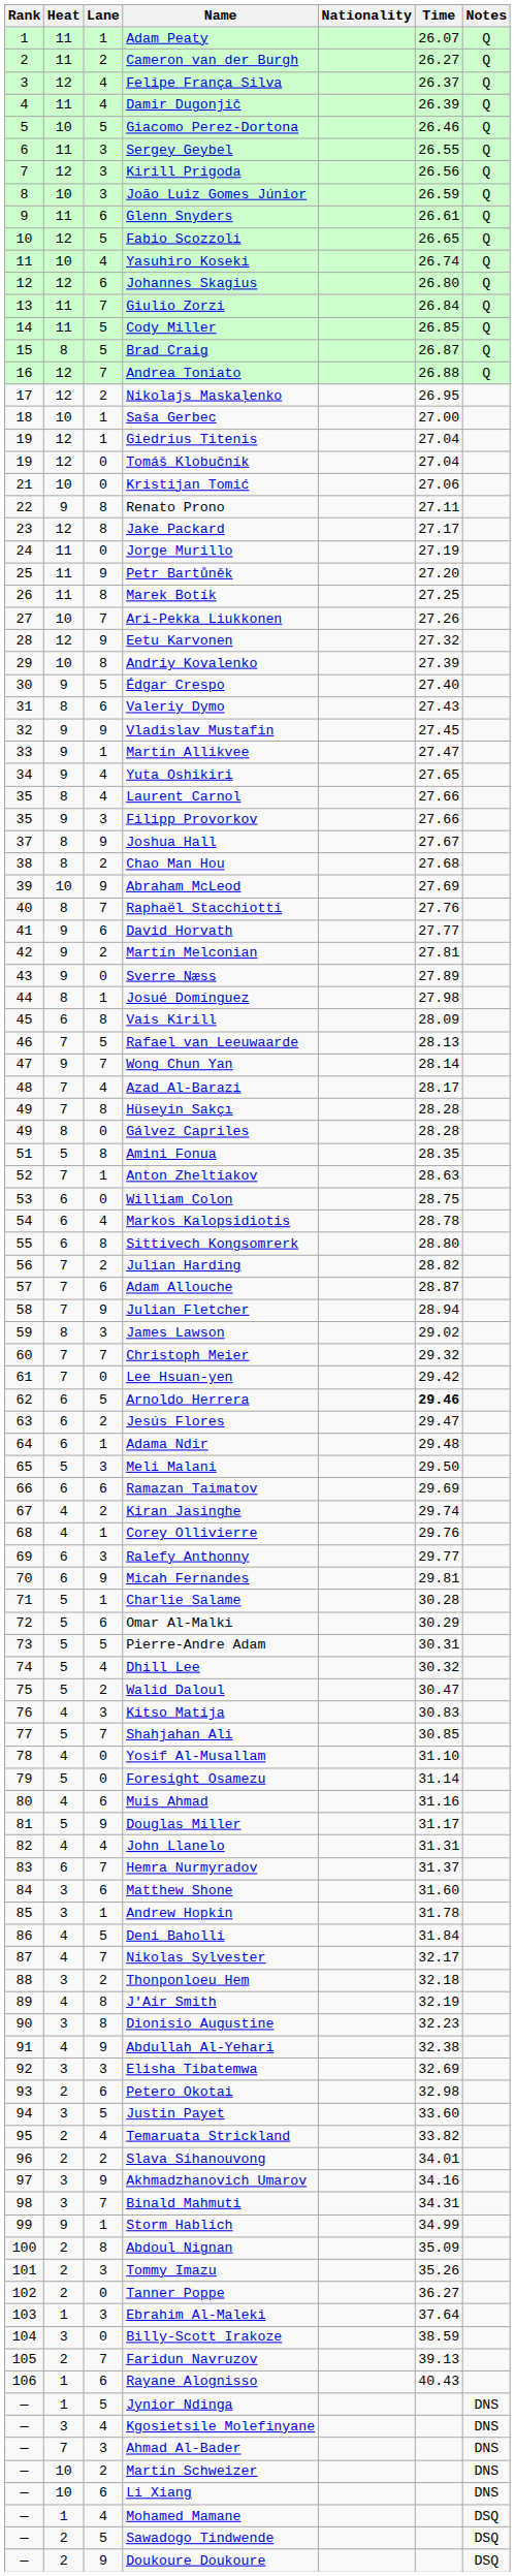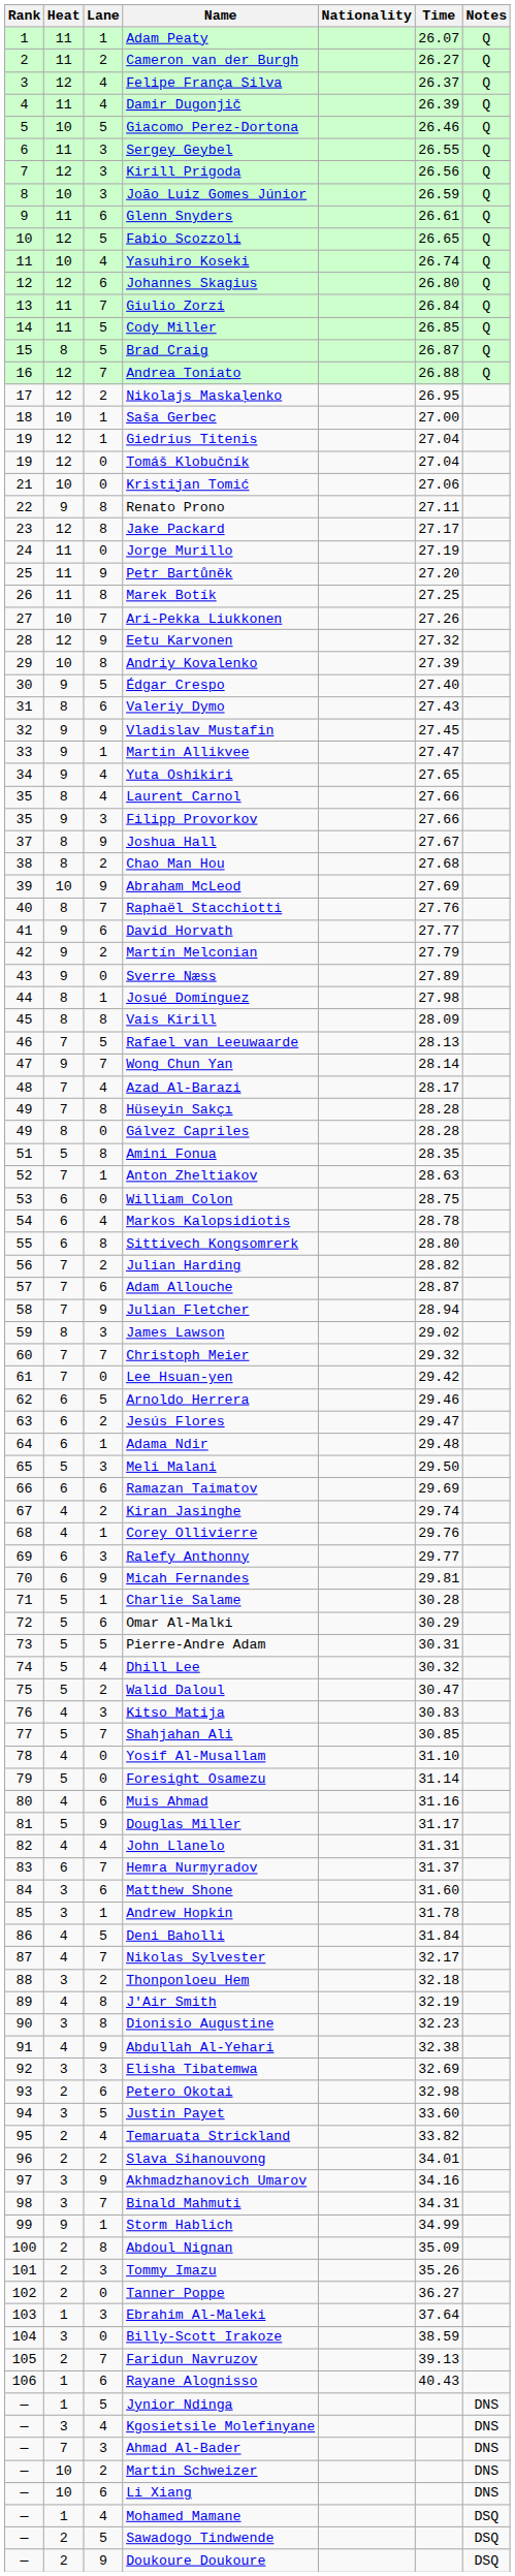 <table class="wikitable sortable" style="text-align:center">
 <tr>
 <th>Rank</th>
 <th>Heat</th>
 <th>Lane</th>
 <th>Name</th>
 <th>Nationality</th>
 <th>Time</th>
 <th>Notes</th>
 </tr>
 <tr bgcolor=ccffcc>
 <td>1</td>
 <td>11</td>
 <td>1</td>
 <td align=left><a href='#'>Adam Peaty</a></td>
 <td align=left></td>
 <td>26.07</td>
 <td>Q</td>
 </tr>
 <tr bgcolor=ccffcc>
 <td>2</td>
 <td>11</td>
 <td>2</td>
 <td align=left><a href='#'>Cameron van der Burgh</a></td>
 <td align=left></td>
 <td>26.27</td>
 <td>Q</td>
 </tr>
 <tr bgcolor=ccffcc>
 <td>3</td>
 <td>12</td>
 <td>4</td>
 <td align=left><a href='#'>Felipe França Silva</a></td>
 <td align=left></td>
 <td>26.37</td>
 <td>Q</td>
 </tr>
 <tr bgcolor=ccffcc>
 <td>4</td>
 <td>11</td>
 <td>4</td>
 <td align=left><a href='#'>Damir Dugonjič</a></td>
 <td align=left></td>
 <td>26.39</td>
 <td>Q</td>
 </tr>
 <tr bgcolor=ccffcc>
 <td>5</td>
 <td>10</td>
 <td>5</td>
 <td align=left><a href='#'>Giacomo Perez-Dortona</a></td>
 <td align=left></td>
 <td>26.46</td>
 <td>Q</td>
 </tr>
 <tr bgcolor=ccffcc>
 <td>6</td>
 <td>11</td>
 <td>3</td>
 <td align=left><a href='#'>Sergey Geybel</a></td>
 <td align=left></td>
 <td>26.55</td>
 <td>Q</td>
 </tr>
 <tr bgcolor=ccffcc>
 <td>7</td>
 <td>12</td>
 <td>3</td>
 <td align=left><a href='#'>Kirill Prigoda</a></td>
 <td align=left></td>
 <td>26.56</td>
 <td>Q</td>
 </tr>
 <tr bgcolor=ccffcc>
 <td>8</td>
 <td>10</td>
 <td>3</td>
 <td align=left><a href='#'>João Luiz Gomes Júnior</a></td>
 <td align=left></td>
 <td>26.59</td>
 <td>Q</td>
 </tr>
 <tr bgcolor=ccffcc>
 <td>9</td>
 <td>11</td>
 <td>6</td>
 <td align=left><a href='#'>Glenn Snyders</a></td>
 <td align=left></td>
 <td>26.61</td>
 <td>Q</td>
 </tr>
 <tr bgcolor=ccffcc>
 <td>10</td>
 <td>12</td>
 <td>5</td>
 <td align=left><a href='#'>Fabio Scozzoli</a></td>
 <td align=left></td>
 <td>26.65</td>
 <td>Q</td>
 </tr>
 <tr bgcolor=ccffcc>
 <td>11</td>
 <td>10</td>
 <td>4</td>
 <td align=left><a href='#'>Yasuhiro Koseki</a></td>
 <td align=left></td>
 <td>26.74</td>
 <td>Q</td>
 </tr>
 <tr bgcolor=ccffcc>
 <td>12</td>
 <td>12</td>
 <td>6</td>
 <td align=left><a href='#'>Johannes Skagius</a></td>
 <td align=left></td>
 <td>26.80</td>
 <td>Q</td>
 </tr>
 <tr bgcolor=ccffcc>
 <td>13</td>
 <td>11</td>
 <td>7</td>
 <td align=left><a href='#'>Giulio Zorzi</a></td>
 <td align=left></td>
 <td>26.84</td>
 <td>Q</td>
 </tr>
 <tr bgcolor=ccffcc>
 <td>14</td>
 <td>11</td>
 <td>5</td>
 <td align=left><a href='#'>Cody Miller</a></td>
 <td align=left></td>
 <td>26.85</td>
 <td>Q</td>
 </tr>
 <tr bgcolor=ccffcc>
 <td>15</td>
 <td>8</td>
 <td>5</td>
 <td align=left><a href='#'>Brad Craig</a></td>
 <td align=left></td>
 <td>26.87</td>
 <td>Q</td>
 </tr>
 <tr bgcolor=ccffcc>
 <td>16</td>
 <td>12</td>
 <td>7</td>
 <td align=left><a href='#'>Andrea Toniato</a></td>
 <td align=left></td>
 <td>26.88</td>
 <td>Q</td>
 </tr>
 <tr>
 <td>17</td>
 <td>12</td>
 <td>2</td>
 <td align=left><a href='#'>Nikolajs Maskaļenko</a></td>
 <td align=left></td>
 <td>26.95</td>
 <td></td>
 </tr>
 <tr>
 <td>18</td>
 <td>10</td>
 <td>1</td>
 <td align=left><a href='#'>Saša Gerbec</a></td>
 <td align=left></td>
 <td>27.00</td>
 <td></td>
 </tr>
 <tr>
 <td>19</td>
 <td>12</td>
 <td>1</td>
 <td align=left><a href='#'>Giedrius Titenis</a></td>
 <td align=left></td>
 <td>27.04</td>
 <td></td>
 </tr>
 <tr>
 <td>19</td>
 <td>12</td>
 <td>0</td>
 <td align=left><a href='#'>Tomáš Klobučník</a></td>
 <td align=left></td>
 <td>27.04</td>
 <td></td>
 </tr>
 <tr>
 <td>21</td>
 <td>10</td>
 <td>0</td>
 <td align=left><a href='#'>Kristijan Tomić</a></td>
 <td align=left></td>
 <td>27.06</td>
 <td></td>
 </tr>
 <tr>
 <td>22</td>
 <td>9</td>
 <td>8</td>
 <td align=left>Renato Prono</td>
 <td align=left></td>
 <td>27.11</td>
 <td></td>
 </tr>
 <tr>
 <td>23</td>
 <td>12</td>
 <td>8</td>
 <td align=left><a href='#'>Jake Packard</a></td>
 <td align=left></td>
 <td>27.17</td>
 <td></td>
 </tr>
 <tr>
 <td>24</td>
 <td>11</td>
 <td>0</td>
 <td align=left><a href='#'>Jorge Murillo</a></td>
 <td align=left></td>
 <td>27.19</td>
 <td></td>
 </tr>
 <tr>
 <td>25</td>
 <td>11</td>
 <td>9</td>
 <td align=left><a href='#'>Petr Bartůněk</a></td>
 <td align=left></td>
 <td>27.20</td>
 <td></td>
 </tr>
 <tr>
 <td>26</td>
 <td>11</td>
 <td>8</td>
 <td align=left><a href='#'>Marek Botík</a></td>
 <td align=left></td>
 <td>27.25</td>
 <td></td>
 </tr>
 <tr>
 <td>27</td>
 <td>10</td>
 <td>7</td>
 <td align=left><a href='#'>Ari-Pekka Liukkonen</a></td>
 <td align=left></td>
 <td>27.26</td>
 <td></td>
 </tr>
 <tr>
 <td>28</td>
 <td>12</td>
 <td>9</td>
 <td align=left><a href='#'>Eetu Karvonen</a></td>
 <td align=left></td>
 <td>27.32</td>
 <td></td>
 </tr>
 <tr>
 <td>29</td>
 <td>10</td>
 <td>8</td>
 <td align=left><a href='#'>Andriy Kovalenko</a></td>
 <td align=left></td>
 <td>27.39</td>
 <td></td>
 </tr>
 <tr>
 <td>30</td>
 <td>9</td>
 <td>5</td>
 <td align=left><a href='#'>Édgar Crespo</a></td>
 <td align=left></td>
 <td>27.40</td>
 <td></td>
 </tr>
 <tr>
 <td>31</td>
 <td>8</td>
 <td>6</td>
 <td align=left><a href='#'>Valeriy Dymo</a></td>
 <td align=left></td>
 <td>27.43</td>
 <td></td>
 </tr>
 <tr>
 <td>32</td>
 <td>9</td>
 <td>9</td>
 <td align=left><a href='#'>Vladislav Mustafin</a></td>
 <td align=left></td>
 <td>27.45</td>
 <td></td>
 </tr>
 <tr>
 <td>33</td>
 <td>9</td>
 <td>1</td>
 <td align=left><a href='#'>Martin Allikvee</a></td>
 <td align=left></td>
 <td>27.47</td>
 <td></td>
 </tr>
 <tr>
 <td>34</td>
 <td>9</td>
 <td>4</td>
 <td align=left><a href='#'>Yuta Oshikiri</a></td>
 <td align=left></td>
 <td>27.65</td>
 <td></td>
 </tr>
 <tr>
 <td>35</td>
 <td>8</td>
 <td>4</td>
 <td align=left><a href='#'>Laurent Carnol</a></td>
 <td align=left></td>
 <td>27.66</td>
 <td></td>
 </tr>
 <tr>
 <td>35</td>
 <td>9</td>
 <td>3</td>
 <td align=left><a href='#'>Filipp Provorkov</a></td>
 <td align=left></td>
 <td>27.66</td>
 <td></td>
 </tr>
 <tr>
 <td>37</td>
 <td>8</td>
 <td>9</td>
 <td align=left><a href='#'>Joshua Hall</a></td>
 <td align=left></td>
 <td>27.67</td>
 <td></td>
 </tr>
 <tr>
 <td>38</td>
 <td>8</td>
 <td>2</td>
 <td align=left><a href='#'>Chao Man Hou</a></td>
 <td align=left></td>
 <td>27.68</td>
 <td></td>
 </tr>
 <tr>
 <td>39</td>
 <td>10</td>
 <td>9</td>
 <td align=left><a href='#'>Abraham McLeod</a></td>
 <td align=left></td>
 <td>27.69</td>
 <td></td>
 </tr>
 <tr>
 <td>40</td>
 <td>8</td>
 <td>7</td>
 <td align=left><a href='#'>Raphaël Stacchiotti</a></td>
 <td align=left></td>
 <td>27.76</td>
 <td></td>
 </tr>
 <tr>
 <td>41</td>
 <td>9</td>
 <td>6</td>
 <td align=left><a href='#'>David Horvath</a></td>
 <td align=left></td>
 <td>27.77</td>
 <td></td>
 </tr>
 <tr>
 <td>42</td>
 <td>9</td>
 <td>2</td>
 <td align=left><a href='#'>Martín Melconian</a></td>
 <td align=left></td>
-<td>27.81</td>
+<td>27.79</td>
 <td></td>
 </tr>
 <tr>
 <td>43</td>
 <td>9</td>
 <td>0</td>
 <td align=left><a href='#'>Sverre Næss</a></td>
 <td align=left></td>
 <td>27.89</td>
 <td></td>
 </tr>
 <tr>
 <td>44</td>
 <td>8</td>
 <td>1</td>
 <td align=left><a href='#'>Josué Domínguez</a></td>
 <td align=left></td>
 <td>27.98</td>
 <td></td>
 </tr>
 <tr>
 <td>45</td>
-<td>6</td>
+<td>8</td>
 <td>8</td>
 <td align=left><a href='#'>Vais Kirill</a></td>
 <td align=left></td>
 <td>28.09</td>
 <td></td>
 </tr>
 <tr>
 <td>46</td>
 <td>7</td>
 <td>5</td>
 <td align=left><a href='#'>Rafael van Leeuwaarde</a></td>
 <td align=left></td>
 <td>28.13</td>
 <td></td>
 </tr>
 <tr>
 <td>47</td>
 <td>9</td>
 <td>7</td>
 <td align=left><a href='#'>Wong Chun Yan</a></td>
 <td align=left></td>
 <td>28.14</td>
 <td></td>
 </tr>
 <tr>
 <td>48</td>
 <td>7</td>
 <td>4</td>
 <td align=left><a href='#'>Azad Al-Barazi</a></td>
 <td align=left></td>
 <td>28.17</td>
 <td></td>
 </tr>
 <tr>
 <td>49</td>
 <td>7</td>
 <td>8</td>
 <td align=left><a href='#'>Hüseyin Sakçı</a></td>
 <td align=left></td>
 <td>28.28</td>
 <td></td>
 </tr>
 <tr>
 <td>49</td>
 <td>8</td>
 <td>0</td>
 <td align=left><a href='#'>Gálvez Capriles</a></td>
 <td align=left></td>
 <td>28.28</td>
 <td></td>
 </tr>
 <tr>
 <td>51</td>
 <td>5</td>
 <td>8</td>
 <td align=left><a href='#'>Amini Fonua</a></td>
 <td align=left></td>
 <td>28.35</td>
 <td></td>
 </tr>
 <tr>
 <td>52</td>
 <td>7</td>
 <td>1</td>
 <td align=left><a href='#'>Anton Zheltiakov</a></td>
 <td align=left></td>
 <td>28.63</td>
 <td></td>
 </tr>
 <tr>
 <td>53</td>
 <td>6</td>
 <td>0</td>
 <td align=left><a href='#'>William Colon</a></td>
 <td align=left></td>
 <td>28.75</td>
 <td></td>
 </tr>
 <tr>
 <td>54</td>
 <td>6</td>
 <td>4</td>
 <td align=left><a href='#'>Markos Kalopsidiotis</a></td>
 <td align=left></td>
 <td>28.78</td>
 <td></td>
 </tr>
 <tr>
 <td>55</td>
 <td>6</td>
 <td>8</td>
 <td align=left><a href='#'>Sittivech Kongsomrerk</a></td>
 <td align=left></td>
 <td>28.80</td>
 <td></td>
 </tr>
 <tr>
 <td>56</td>
 <td>7</td>
 <td>2</td>
 <td align=left><a href='#'>Julian Harding</a></td>
 <td align=left></td>
 <td>28.82</td>
 <td></td>
 </tr>
 <tr>
 <td>57</td>
 <td>7</td>
 <td>6</td>
 <td align=left><a href='#'>Adam Allouche</a></td>
 <td align=left></td>
 <td>28.87</td>
 <td></td>
 </tr>
 <tr>
 <td>58</td>
 <td>7</td>
 <td>9</td>
 <td align=left><a href='#'>Julian Fletcher</a></td>
 <td align=left></td>
 <td>28.94</td>
 <td></td>
 </tr>
 <tr>
 <td>59</td>
 <td>8</td>
 <td>3</td>
 <td align=left><a href='#'>James Lawson</a></td>
 <td align=left></td>
 <td>29.02</td>
 <td></td>
 </tr>
 <tr>
 <td>60</td>
 <td>7</td>
 <td>7</td>
 <td align=left><a href='#'>Christoph Meier</a></td>
 <td align=left></td>
 <td>29.32</td>
 <td></td>
 </tr>
 <tr>
 <td>61</td>
 <td>7</td>
 <td>0</td>
 <td align=left><a href='#'>Lee Hsuan-yen</a></td>
 <td align=left></td>
 <td>29.42</td>
 <td></td>
 </tr>
 <tr>
 <td>62</td>
 <td>6</td>
 <td>5</td>
 <td align=left><a href='#'>Arnoldo Herrera</a></td>
 <td align=left></td>
-<td><strong>29.46</strong></td>
+<td>29.46</td>
 <td></td>
 </tr>
 <tr>
 <td>63</td>
 <td>6</td>
 <td>2</td>
 <td align=left><a href='#'>Jesús Flores</a></td>
 <td align=left></td>
 <td>29.47</td>
 <td></td>
 </tr>
 <tr>
 <td>64</td>
 <td>6</td>
 <td>1</td>
 <td align=left><a href='#'>Adama Ndir</a></td>
 <td align=left></td>
 <td>29.48</td>
 <td></td>
 </tr>
 <tr>
 <td>65</td>
 <td>5</td>
 <td>3</td>
 <td align=left><a href='#'>Meli Malani</a></td>
 <td align=left></td>
 <td>29.50</td>
 <td></td>
 </tr>
 <tr>
 <td>66</td>
 <td>6</td>
 <td>6</td>
 <td align=left><a href='#'>Ramazan Taimatov</a></td>
 <td align=left></td>
 <td>29.69</td>
 <td></td>
 </tr>
 <tr>
 <td>67</td>
 <td>4</td>
 <td>2</td>
 <td align=left><a href='#'>Kiran Jasinghe</a></td>
 <td align=left></td>
 <td>29.74</td>
 <td></td>
 </tr>
 <tr>
 <td>68</td>
 <td>4</td>
 <td>1</td>
 <td align=left><a href='#'>Corey Ollivierre</a></td>
 <td align=left></td>
 <td>29.76</td>
 <td></td>
 </tr>
 <tr>
 <td>69</td>
 <td>6</td>
 <td>3</td>
 <td align=left><a href='#'>Ralefy Anthonny</a></td>
 <td align=left></td>
 <td>29.77</td>
 <td></td>
 </tr>
 <tr>
 <td>70</td>
 <td>6</td>
 <td>9</td>
 <td align=left><a href='#'>Micah Fernandes</a></td>
 <td align=left></td>
 <td>29.81</td>
 <td></td>
 </tr>
 <tr>
 <td>71</td>
 <td>5</td>
 <td>1</td>
 <td align=left><a href='#'>Charlie Salame</a></td>
 <td align=left></td>
 <td>30.28</td>
 <td></td>
 </tr>
 <tr>
 <td>72</td>
 <td>5</td>
 <td>6</td>
 <td align=left>Omar Al-Malki</td>
 <td align=left></td>
 <td>30.29</td>
 <td></td>
 </tr>
 <tr>
 <td>73</td>
 <td>5</td>
 <td>5</td>
 <td align=left>Pierre-Andre Adam</td>
 <td align=left></td>
 <td>30.31</td>
 <td></td>
 </tr>
 <tr>
 <td>74</td>
 <td>5</td>
 <td>4</td>
 <td align=left><a href='#'>Dhill Lee</a></td>
 <td align=left></td>
 <td>30.32</td>
 <td></td>
 </tr>
 <tr>
 <td>75</td>
 <td>5</td>
 <td>2</td>
 <td align=left><a href='#'>Walid Daloul</a></td>
 <td align=left></td>
 <td>30.47</td>
 <td></td>
 </tr>
 <tr>
 <td>76</td>
 <td>4</td>
 <td>3</td>
 <td align=left><a href='#'>Kitso Matija</a></td>
 <td align=left></td>
 <td>30.83</td>
 <td></td>
 </tr>
 <tr>
 <td>77</td>
 <td>5</td>
 <td>7</td>
 <td align=left><a href='#'>Shahjahan Ali</a></td>
 <td align=left></td>
 <td>30.85</td>
 <td></td>
 </tr>
 <tr>
 <td>78</td>
 <td>4</td>
 <td>0</td>
 <td align=left><a href='#'>Yosif Al-Musallam</a></td>
 <td align=left></td>
 <td>31.10</td>
 <td></td>
 </tr>
 <tr>
 <td>79</td>
 <td>5</td>
 <td>0</td>
 <td align=left><a href='#'>Foresight Osamezu</a></td>
 <td align=left></td>
 <td>31.14</td>
 <td></td>
 </tr>
 <tr>
 <td>80</td>
 <td>4</td>
 <td>6</td>
 <td align=left><a href='#'>Muis Ahmad</a></td>
 <td align=left></td>
 <td>31.16</td>
 <td></td>
 </tr>
 <tr>
 <td>81</td>
 <td>5</td>
 <td>9</td>
 <td align=left><a href='#'>Douglas Miller</a></td>
 <td align=left></td>
 <td>31.17</td>
 <td></td>
 </tr>
 <tr>
 <td>82</td>
 <td>4</td>
 <td>4</td>
 <td align=left><a href='#'>John Llanelo</a></td>
 <td align=left></td>
 <td>31.31</td>
 <td></td>
 </tr>
 <tr>
 <td>83</td>
 <td>6</td>
 <td>7</td>
 <td align=left><a href='#'>Hemra Nurmyradov</a></td>
 <td align=left></td>
 <td>31.37</td>
 <td></td>
 </tr>
 <tr>
 <td>84</td>
 <td>3</td>
 <td>6</td>
 <td align=left><a href='#'>Matthew Shone</a></td>
 <td align=left></td>
 <td>31.60</td>
 <td></td>
 </tr>
 <tr>
 <td>85</td>
 <td>3</td>
 <td>1</td>
 <td align=left><a href='#'>Andrew Hopkin</a></td>
 <td align=left></td>
 <td>31.78</td>
 <td></td>
 </tr>
 <tr>
 <td>86</td>
 <td>4</td>
 <td>5</td>
 <td align=left><a href='#'>Deni Baholli</a></td>
 <td align=left></td>
 <td>31.84</td>
 <td></td>
 </tr>
 <tr>
 <td>87</td>
 <td>4</td>
 <td>7</td>
 <td align=left><a href='#'>Nikolas Sylvester</a></td>
 <td align=left></td>
 <td>32.17</td>
 <td></td>
 </tr>
 <tr>
 <td>88</td>
 <td>3</td>
 <td>2</td>
 <td align=left><a href='#'>Thonponloeu Hem</a></td>
 <td align=left></td>
 <td>32.18</td>
 <td></td>
 </tr>
 <tr>
 <td>89</td>
 <td>4</td>
 <td>8</td>
 <td align=left><a href='#'>J'Air Smith</a></td>
 <td align=left></td>
 <td>32.19</td>
 <td></td>
 </tr>
 <tr>
 <td>90</td>
 <td>3</td>
 <td>8</td>
 <td align=left><a href='#'>Dionisio Augustine</a></td>
 <td align=left></td>
 <td>32.23</td>
 <td></td>
 </tr>
 <tr>
 <td>91</td>
 <td>4</td>
 <td>9</td>
 <td align=left><a href='#'>Abdullah Al-Yehari</a></td>
 <td align=left></td>
 <td>32.38</td>
 <td></td>
 </tr>
 <tr>
 <td>92</td>
 <td>3</td>
 <td>3</td>
 <td align=left><a href='#'>Elisha Tibatemwa</a></td>
 <td align=left></td>
 <td>32.69</td>
 <td></td>
 </tr>
 <tr>
 <td>93</td>
 <td>2</td>
 <td>6</td>
 <td align=left><a href='#'>Petero Okotai</a></td>
 <td align=left></td>
 <td>32.98</td>
 <td></td>
 </tr>
 <tr>
 <td>94</td>
 <td>3</td>
 <td>5</td>
 <td align=left><a href='#'>Justin Payet</a></td>
 <td align=left></td>
 <td>33.60</td>
 <td></td>
 </tr>
 <tr>
 <td>95</td>
 <td>2</td>
 <td>4</td>
 <td align=left><a href='#'>Temaruata Strickland</a></td>
 <td align=left></td>
 <td>33.82</td>
 <td></td>
 </tr>
 <tr>
 <td>96</td>
 <td>2</td>
 <td>2</td>
 <td align=left><a href='#'>Slava Sihanouvong</a></td>
 <td align=left></td>
 <td>34.01</td>
 <td></td>
 </tr>
 <tr>
 <td>97</td>
 <td>3</td>
 <td>9</td>
 <td align=left><a href='#'>Akhmadzhanovich Umarov</a></td>
 <td align=left></td>
 <td>34.16</td>
 <td></td>
 </tr>
 <tr>
 <td>98</td>
 <td>3</td>
 <td>7</td>
 <td align=left><a href='#'>Binald Mahmuti</a></td>
 <td align=left></td>
 <td>34.31</td>
 <td></td>
 </tr>
 <tr>
 <td>99</td>
 <td>9</td>
 <td>1</td>
 <td align=left><a href='#'>Storm Hablich</a></td>
 <td align=left></td>
 <td>34.99</td>
 <td></td>
 </tr>
 <tr>
 <td>100</td>
 <td>2</td>
 <td>8</td>
 <td align=left><a href='#'>Abdoul Nignan</a></td>
 <td align=left></td>
 <td>35.09</td>
 <td></td>
 </tr>
 <tr>
 <td>101</td>
 <td>2</td>
 <td>3</td>
 <td align=left><a href='#'>Tommy Imazu</a></td>
 <td align=left></td>
 <td>35.26</td>
 <td></td>
 </tr>
 <tr>
 <td>102</td>
 <td>2</td>
 <td>0</td>
 <td align=left><a href='#'>Tanner Poppe</a></td>
 <td align=left></td>
 <td>36.27</td>
 <td></td>
 </tr>
 <tr>
 <td>103</td>
 <td>1</td>
 <td>3</td>
 <td align=left><a href='#'>Ebrahim Al-Maleki</a></td>
 <td align=left></td>
 <td>37.64</td>
 <td></td>
 </tr>
 <tr>
 <td>104</td>
 <td>3</td>
 <td>0</td>
 <td align=left><a href='#'>Billy-Scott Irakoze</a></td>
 <td align=left></td>
 <td>38.59</td>
 <td></td>
 </tr>
 <tr>
 <td>105</td>
 <td>2</td>
 <td>7</td>
 <td align=left><a href='#'>Faridun Navruzov</a></td>
 <td align=left></td>
 <td>39.13</td>
 <td></td>
 </tr>
 <tr>
 <td>106</td>
 <td>1</td>
 <td>6</td>
 <td align=left><a href='#'>Rayane Alognisso</a></td>
 <td align=left></td>
 <td>40.43</td>
 <td></td>
 </tr>
 <tr>
 <td>—</td>
 <td>1</td>
 <td>5</td>
 <td align=left><a href='#'>Jynior Ndinga</a></td>
 <td align=left></td>
 <td></td>
 <td>DNS</td>
 </tr>
 <tr>
 <td>—</td>
 <td>3</td>
 <td>4</td>
 <td align=left><a href='#'>Kgosietsile Molefinyane</a></td>
 <td align=left></td>
 <td></td>
 <td>DNS</td>
 </tr>
 <tr>
 <td>—</td>
 <td>7</td>
 <td>3</td>
 <td align=left><a href='#'>Ahmad Al-Bader</a></td>
 <td align=left></td>
 <td></td>
 <td>DNS</td>
 </tr>
 <tr>
 <td>—</td>
 <td>10</td>
 <td>2</td>
 <td align=left><a href='#'>Martin Schweizer</a></td>
 <td align=left></td>
 <td></td>
 <td>DNS</td>
 </tr>
 <tr>
 <td>—</td>
 <td>10</td>
 <td>6</td>
 <td align=left><a href='#'>Li Xiang</a></td>
 <td align=left></td>
 <td></td>
 <td>DNS</td>
 </tr>
 <tr>
 <td>—</td>
 <td>1</td>
 <td>4</td>
 <td align=left><a href='#'>Mohamed Mamane</a></td>
 <td align=left></td>
 <td></td>
 <td>DSQ</td>
 </tr>
 <tr>
 <td>—</td>
 <td>2</td>
 <td>5</td>
 <td align=left><a href='#'>Sawadogo Tindwende</a></td>
 <td align=left></td>
 <td></td>
 <td>DSQ</td>
 </tr>
 <tr>
 <td>—</td>
 <td>2</td>
 <td>9</td>
 <td align=left><a href='#'>Doukoure Doukoure</a></td>
 <td align=left></td>
 <td></td>
 <td>DSQ</td>
 </tr>
 </table>
